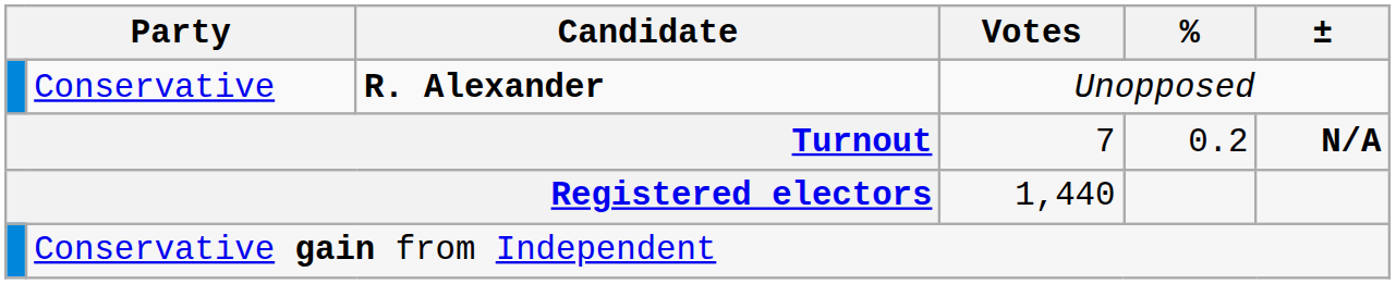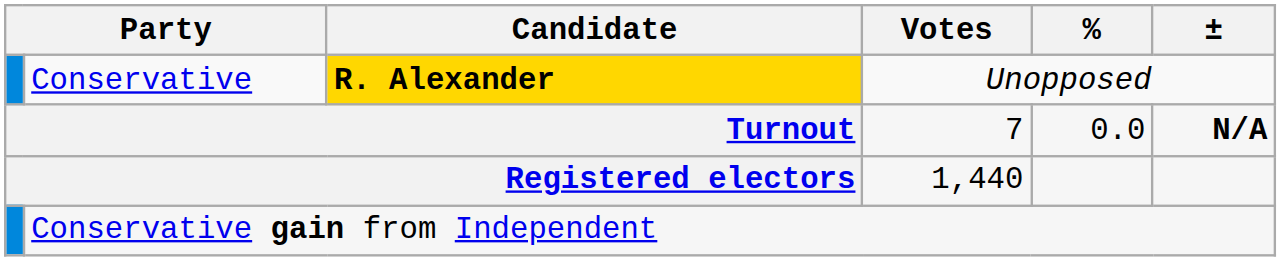 <table class=wikitable>
 <tr>
 <th scope="col" colspan="2" style="width: 130px">Party</th>
 <th scope="col" style="width: 17em">Candidate</th>
 <th scope="col" style="width: 5em">Votes</th>
 <th scope="col" style="width: 3.5em">%</th>
 <th scope="col" style="width: 3.5em">±</th>
 </tr>
 <tr>
 <td style="background:#0087DC;"></td>
 <td><a href='#'>Conservative</a></td>
-<td><strong>R. Alexander</strong></td>
+<td style="background: gold;"><strong>R. Alexander</strong></td>
 <td style="text-align: center; "colspan="3"><em>Unopposed</em></td>
 </tr>
 <tr style="background-color:#F6F6F6">
 <th colspan="3" style="text-align: right; margin-right: 0.5em"><a href='#'>Turnout</a></th>
 <td style="text-align: right; margin-right: 0.5em">7</td>
-<td style="text-align: right; margin-right: 0.5em">0.2</td>
+<td style="text-align: right; margin-right: 0.5em">0.0</td>
 <td style="text-align: right; margin-right: 0.5em"><strong>N/A</strong></td>
 </tr>
 <tr style="background-color:#F6F6F6;">
 <th colspan="3" style="text-align:right;"><a href='#'>Registered electors</a></th>
 <td style="text-align:right; margin-right:0.5em">1,440</td>
 <td></td>
 <td></td>
 </tr>
 <tr style="background-color:#F6F6F6">
 <td style="background:#0087DC;"></td>
 <td colspan="5"><a href='#'>Conservative</a> <strong>gain</strong> from <a href='#'>Independent</a></td>
 </tr>
 </table>
